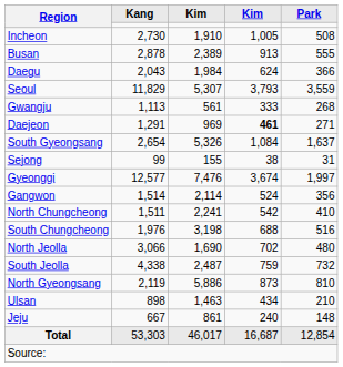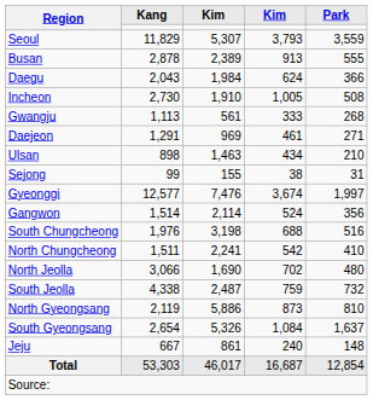 <table class="wikitable" style="text-align:right; font-size:95%">
 <tr>
 <th rowspan="2"><a href='#'>Region</a></th>
 <th align="center" style="background: #E9E9E9" width="70px">Kang<br></th>
 <th align="center" style="background: #E9E9E9" width="70px">Kim<br></th>
 <th align="center" style="background: #E9E9E9" width="70px"><a href='#'>Kim<br></a></th>
 <th align="center" style="background: #E9E9E9" width="70px"><a href='#'>Park<br></a></th>
 </tr>
 <tr>
 <td></td>
 <td></td>
 <td></td>
 <td></td>
 </tr>
 <tr>
-<td align="left"><a href='#'>Incheon</a></td>
-<td>2,730</td>
-<td>1,910</td>
-<td>1,005</td>
-<td>508</td>
+<td align="left"><a href='#'>Seoul</a></td>
+<td>11,829</td>
+<td>5,307</td>
+<td>3,793</td>
+<td>3,559</td>
 </tr>
 <tr>
 <td align="left"><a href='#'>Busan</a></td>
 <td>2,878</td>
 <td>2,389</td>
 <td>913</td>
 <td>555</td>
 </tr>
 <tr>
 <td align="left"><a href='#'>Daegu</a></td>
 <td>2,043</td>
 <td>1,984</td>
 <td>624</td>
 <td>366</td>
 </tr>
 <tr>
-<td align="left"><a href='#'>Seoul</a></td>
-<td>11,829</td>
-<td>5,307</td>
-<td>3,793</td>
-<td>3,559</td>
+<td align="left"><a href='#'>Incheon</a></td>
+<td>2,730</td>
+<td>1,910</td>
+<td>1,005</td>
+<td>508</td>
 </tr>
 <tr>
 <td align="left"><a href='#'>Gwangju</a></td>
 <td>1,113</td>
 <td>561</td>
 <td>333</td>
 <td>268</td>
 </tr>
 <tr>
 <td align="left"><a href='#'>Daejeon</a></td>
 <td>1,291</td>
 <td>969</td>
-<td><strong>461</strong></td>
+<td>461</td>
 <td>271</td>
 </tr>
 <tr>
-<td align="left"><a href='#'>South Gyeongsang</a></td>
-<td>2,654</td>
-<td>5,326</td>
-<td>1,084</td>
-<td>1,637</td>
+<td align="left"><a href='#'>Ulsan</a></td>
+<td>898</td>
+<td>1,463</td>
+<td>434</td>
+<td>210</td>
 </tr>
 <tr>
 <td align="left"><a href='#'>Sejong</a></td>
 <td>99</td>
 <td>155</td>
 <td>38</td>
 <td>31</td>
 </tr>
 <tr>
 <td align="left"><a href='#'>Gyeonggi</a></td>
 <td>12,577</td>
 <td>7,476</td>
 <td>3,674</td>
 <td>1,997</td>
 </tr>
 <tr>
 <td align="left"><a href='#'>Gangwon</a></td>
 <td>1,514</td>
 <td>2,114</td>
 <td>524</td>
 <td>356</td>
 </tr>
 <tr>
+<td align="left"><a href='#'>South Chungcheong</a></td>
+<td>1,976</td>
+<td>3,198</td>
+<td>688</td>
+<td>516</td>
+</tr>
+<tr>
 <td align="left"><a href='#'>North Chungcheong</a></td>
 <td>1,511</td>
 <td>2,241</td>
 <td>542</td>
 <td>410</td>
-</tr>
-<tr>
-<td align="left"><a href='#'>South Chungcheong</a></td>
-<td>1,976</td>
-<td>3,198</td>
-<td>688</td>
-<td>516</td>
 </tr>
 <tr>
 <td align="left"><a href='#'>North Jeolla</a></td>
 <td>3,066</td>
 <td>1,690</td>
 <td>702</td>
 <td>480</td>
 </tr>
 <tr>
 <td align="left"><a href='#'>South Jeolla</a></td>
 <td>4,338</td>
 <td>2,487</td>
 <td>759</td>
 <td>732</td>
 </tr>
 <tr>
 <td align="left"><a href='#'>North Gyeongsang</a></td>
 <td>2,119</td>
 <td>5,886</td>
 <td>873</td>
 <td>810</td>
 </tr>
 <tr>
-<td align="left"><a href='#'>Ulsan</a></td>
-<td>898</td>
-<td>1,463</td>
-<td>434</td>
-<td>210</td>
+<td align="left"><a href='#'>South Gyeongsang</a></td>
+<td>2,654</td>
+<td>5,326</td>
+<td>1,084</td>
+<td>1,637</td>
 </tr>
 <tr>
 <td align="left"><a href='#'>Jeju</a></td>
 <td>667</td>
 <td>861</td>
 <td>240</td>
 <td>148</td>
 </tr>
 <tr style="background:#E9E9E9">
 <th align="left"><strong>Total</strong></th>
 <td>53,303</td>
 <td>46,017</td>
 <td>16,687</td>
 <td>12,854</td>
 </tr>
 <tr>
 <td colspan="5" align="left">Source: </td>
 </tr>
 </table>
